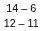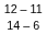 <table style="text-align:center">
 <tr>
 <th width=200></th>
 <th width=100></th>
 <th width=200></th>
 </tr>
 <tr>
 <td align=right><strong></strong></td>
-<td>14 – 6</td>
+<td>12 – 11</td>
 <td align=left></td>
 </tr>
 <tr>
 <td align=right><strong></strong></td>
-<td>12 – 11</td>
+<td>14 – 6</td>
 <td align=left></td>
 </tr>
 </table>
